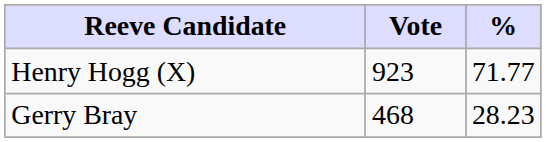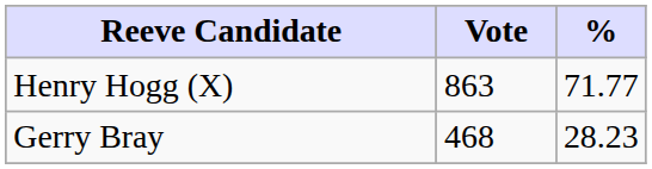 <table class="wikitable">
 <tr>
 <th style="background:#ddf; width:200px;">Reeve Candidate </th>
 <th style="background:#ddf; width:50px;">Vote</th>
 <th style="background:#ddf; width:30px;">%</th>
 </tr>
 <tr>
 <td>Henry Hogg (X)</td>
-<td>923</td>
+<td>863</td>
 <td>71.77</td>
 </tr>
 <tr>
 <td>Gerry Bray</td>
 <td>468</td>
 <td>28.23</td>
 </tr>
 </table>
